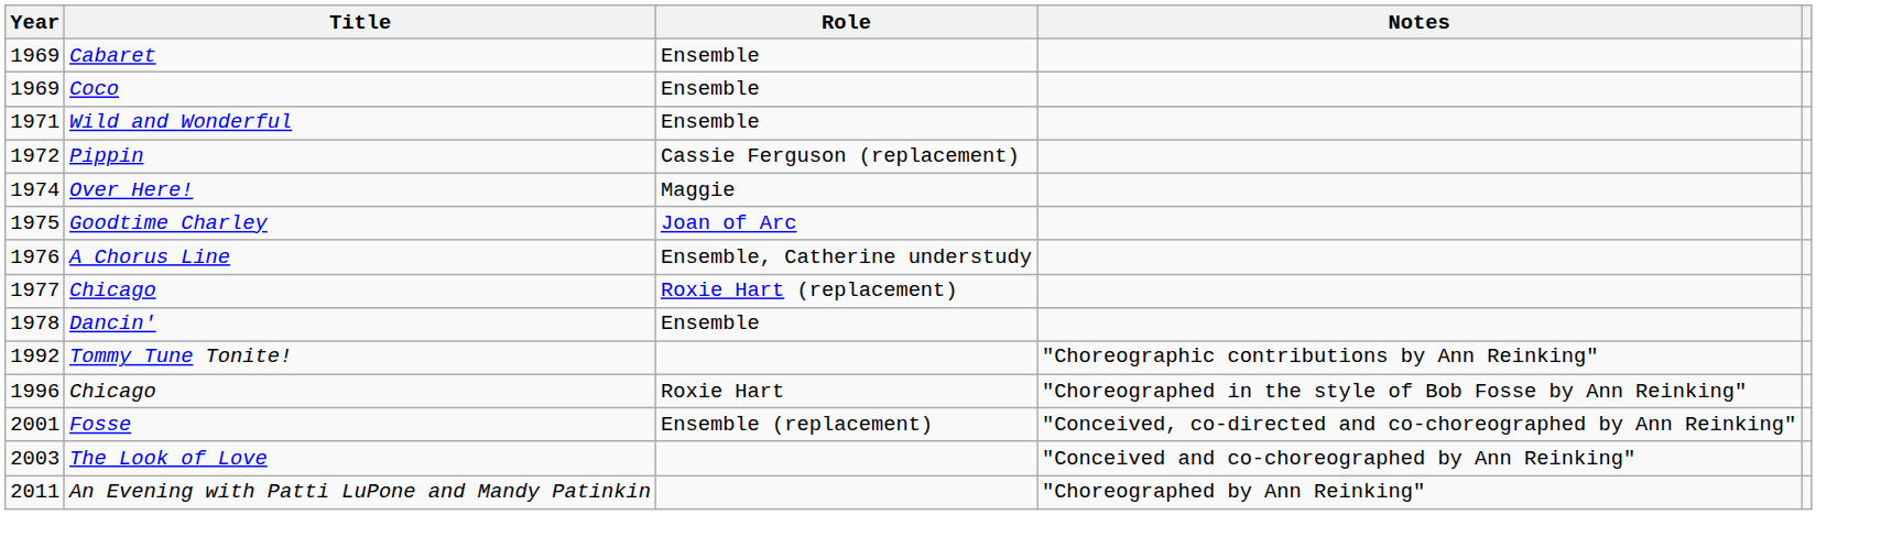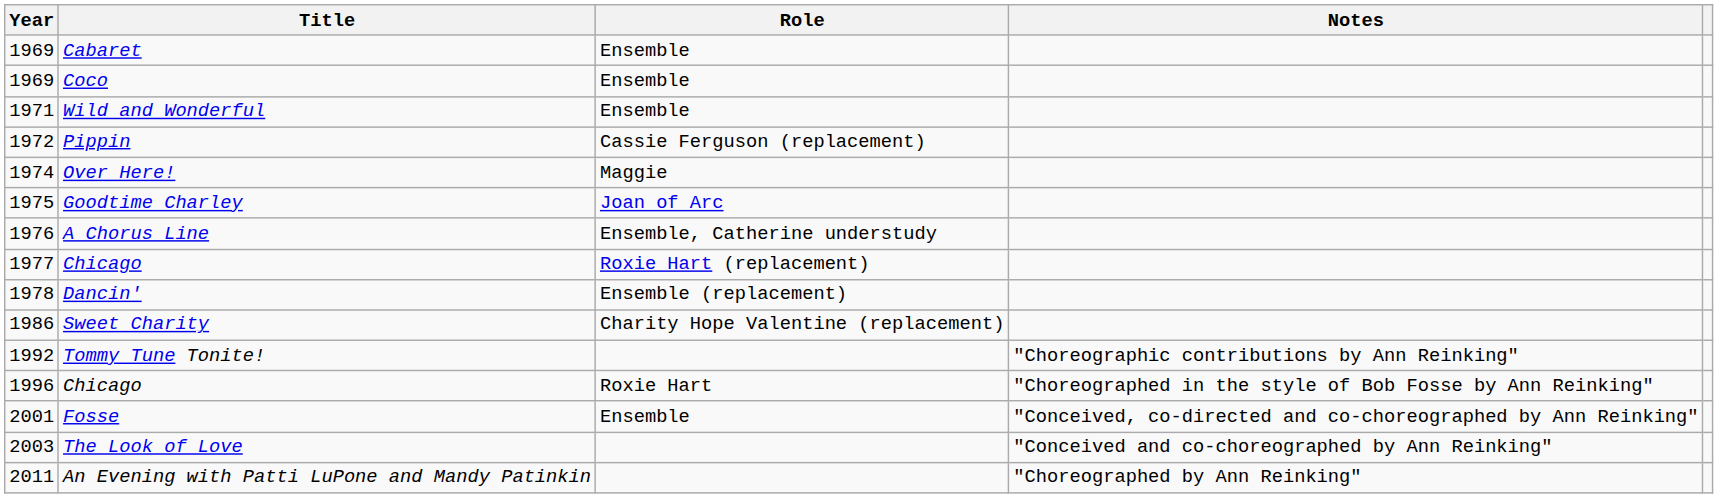 <table class="wikitable sortable">
 <tr>
 <th>Year</th>
 <th>Title</th>
 <th>Role</th>
 <th class="unsortable">Notes</th>
 <th></th>
 </tr>
 <tr>
 <td>1969</td>
 <td><em><a href='#'>Cabaret</a></em></td>
 <td>Ensemble</td>
 <td></td>
 <td></td>
 </tr>
 <tr>
 <td>1969</td>
 <td><em><a href='#'>Coco</a></em></td>
 <td>Ensemble</td>
 <td></td>
 <td></td>
 </tr>
 <tr>
 <td>1971</td>
 <td><em><a href='#'>Wild and Wonderful</a></em></td>
 <td>Ensemble</td>
 <td></td>
 <td></td>
 </tr>
 <tr>
 <td>1972</td>
 <td><em><a href='#'>Pippin</a></em></td>
 <td>Cassie Ferguson (replacement)</td>
 <td></td>
 <td></td>
 </tr>
 <tr>
 <td>1974</td>
 <td><em><a href='#'>Over Here!</a></em></td>
 <td>Maggie</td>
 <td></td>
 <td></td>
 </tr>
 <tr>
 <td>1975</td>
 <td><em><a href='#'>Goodtime Charley</a></em></td>
 <td><a href='#'>Joan of Arc</a></td>
 <td></td>
 <td></td>
 </tr>
 <tr>
 <td>1976</td>
 <td><em><a href='#'>A Chorus Line</a></em></td>
 <td>Ensemble, Catherine understudy</td>
 <td></td>
 <td></td>
 </tr>
 <tr>
 <td>1977</td>
 <td><em><a href='#'>Chicago</a></em></td>
 <td><a href='#'>Roxie Hart</a> (replacement)</td>
 <td></td>
 <td></td>
 </tr>
 <tr>
 <td>1978</td>
 <td><em><a href='#'>Dancin'</a></em></td>
-<td>Ensemble</td>
+<td>Ensemble (replacement)</td>
+<td></td>
+<td></td>
+</tr>
+<tr>
+<td>1986</td>
+<td><em><a href='#'>Sweet Charity</a></em></td>
+<td>Charity Hope Valentine (replacement)</td>
 <td></td>
 <td></td>
 </tr>
 <tr>
 <td>1992</td>
 <td><em><a href='#'>Tommy Tune</a> Tonite!</em></td>
 <td></td>
 <td>"Choreographic contributions by Ann Reinking"</td>
 <td></td>
 </tr>
 <tr>
 <td>1996</td>
 <td><em>Chicago</em></td>
 <td>Roxie Hart</td>
 <td>"Choreographed in the style of Bob Fosse by Ann Reinking"</td>
 <td></td>
 </tr>
 <tr>
 <td>2001</td>
 <td><em><a href='#'>Fosse</a></em></td>
-<td>Ensemble (replacement)</td>
+<td>Ensemble</td>
 <td>"Conceived, co-directed and co-choreographed by Ann Reinking"</td>
 <td></td>
 </tr>
 <tr>
 <td>2003</td>
 <td><a href='#'><em>The Look of Love</em></a></td>
 <td></td>
 <td>"Conceived and co-choreographed by Ann Reinking"</td>
 <td></td>
 </tr>
 <tr>
 <td>2011</td>
 <td><em>An Evening with Patti LuPone and Mandy Patinkin</em></td>
 <td></td>
 <td>"Choreographed by Ann Reinking"</td>
 <td></td>
 </tr>
 </table>
